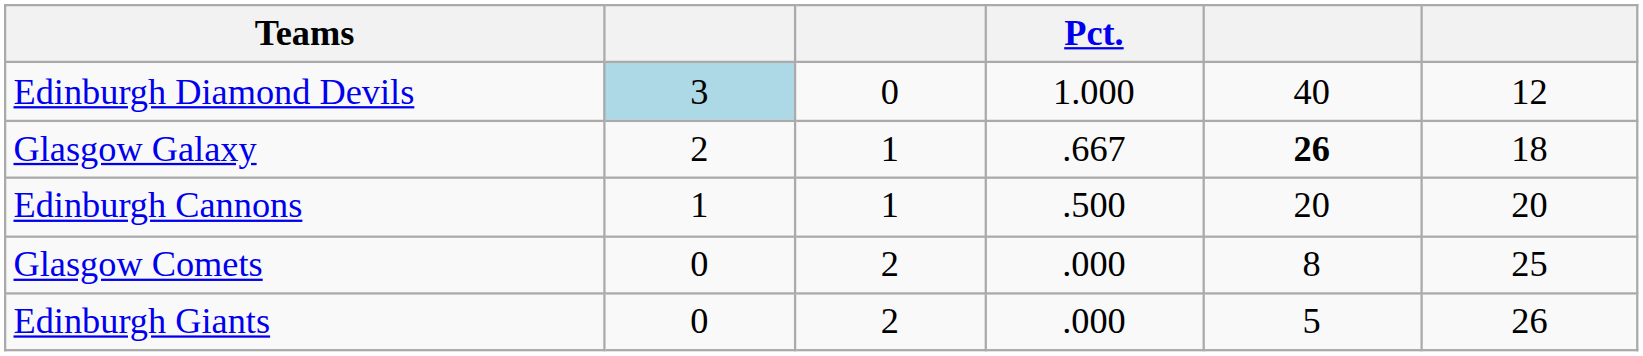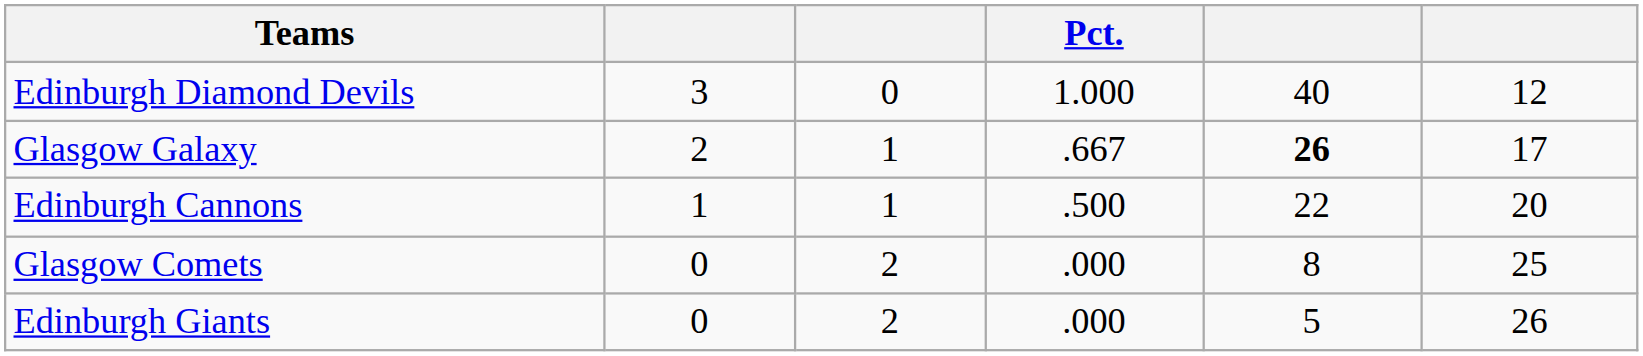 <table class="wikitable sortable" width="57%" style="text-align:center;">
 <tr>
 <th width="22%">Teams</th>
 <th width="7%"></th>
 <th width="7%"></th>
 <th width="8%"><a href='#'>Pct.</a></th>
 <th width="8%"></th>
 <th width="8%"></th>
 </tr>
 <tr>
 <td align=left><a href='#'>Edinburgh Diamond Devils</a></td>
-<td style="background: lightblue;">3</td>
+<td>3</td>
 <td>0</td>
 <td>1.000</td>
 <td>40</td>
 <td>12</td>
 </tr>
 <tr>
 <td align=left><a href='#'>Glasgow Galaxy</a></td>
 <td>2</td>
 <td>1</td>
 <td>.667</td>
 <td><strong>26</strong></td>
-<td>18</td>
+<td>17</td>
 </tr>
 <tr>
 <td align=left><a href='#'>Edinburgh Cannons</a></td>
 <td>1</td>
 <td>1</td>
 <td>.500</td>
-<td>20</td>
+<td>22</td>
 <td>20</td>
 </tr>
 <tr>
 <td align=left><a href='#'>Glasgow Comets</a></td>
 <td>0</td>
 <td>2</td>
 <td>.000</td>
 <td>8</td>
 <td>25</td>
 </tr>
 <tr>
 <td align=left><a href='#'>Edinburgh Giants</a></td>
 <td>0</td>
 <td>2</td>
 <td>.000</td>
 <td>5</td>
 <td>26</td>
 </tr>
 </table>
